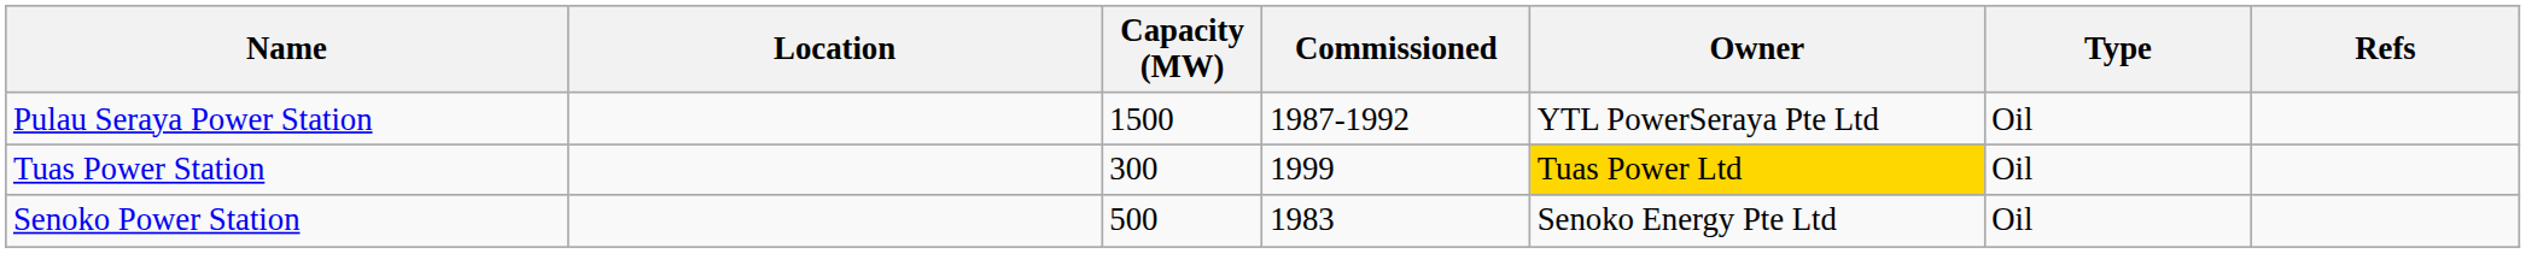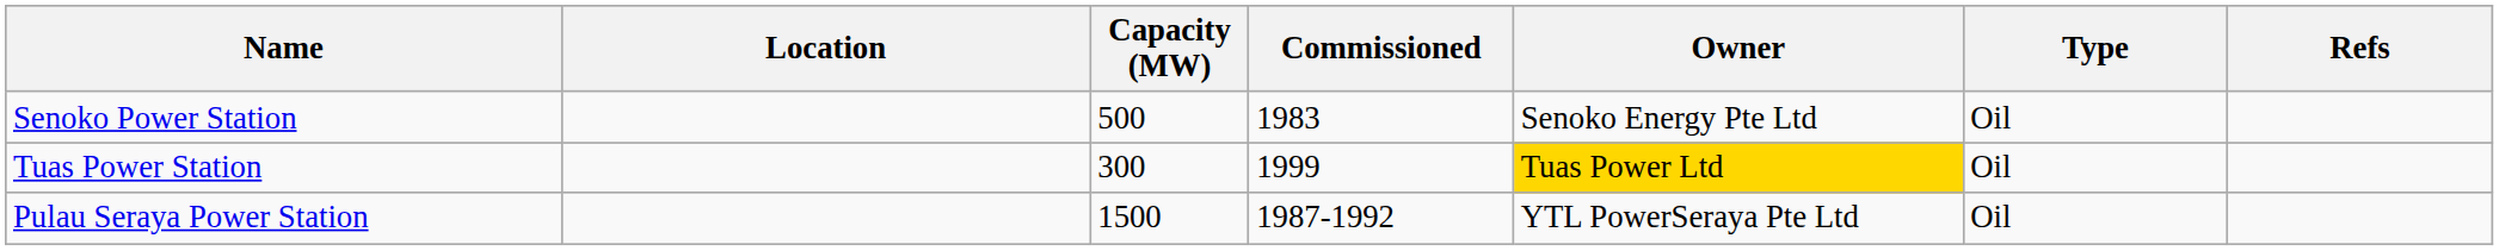 <table class="wikitable sortable">
 <tr>
 <th width="21%">Name</th>
 <th width="20%">Location</th>
 <th width="6%">Capacity (MW)</th>
 <th width="10%">Commissioned</th>
 <th width="17%">Owner</th>
 <th width="10%">Type</th>
 <th width="10%">Refs</th>
 </tr>
 <tr>
-<td><a href='#'>Pulau Seraya Power Station</a></td>
+<td><a href='#'>Senoko Power Station</a></td>
 <td></td>
-<td>1500</td>
-<td>1987-1992</td>
-<td PowerSeraya>YTL PowerSeraya Pte Ltd</td>
+<td>500</td>
+<td>1983</td>
+<td>Senoko Energy Pte Ltd</td>
 <td>Oil</td>
 <td></td>
 </tr>
 <tr>
 <td><a href='#'>Tuas Power Station</a></td>
 <td></td>
 <td>300</td>
 <td>1999</td>
 <td style="background: gold;">Tuas Power Ltd</td>
 <td>Oil</td>
 <td></td>
 </tr>
 <tr>
-<td><a href='#'>Senoko Power Station</a></td>
+<td><a href='#'>Pulau Seraya Power Station</a></td>
 <td></td>
-<td>500</td>
-<td>1983</td>
-<td>Senoko Energy Pte Ltd</td>
+<td>1500</td>
+<td>1987-1992</td>
+<td PowerSeraya>YTL PowerSeraya Pte Ltd</td>
 <td>Oil</td>
 <td></td>
 </tr>
 </table>
